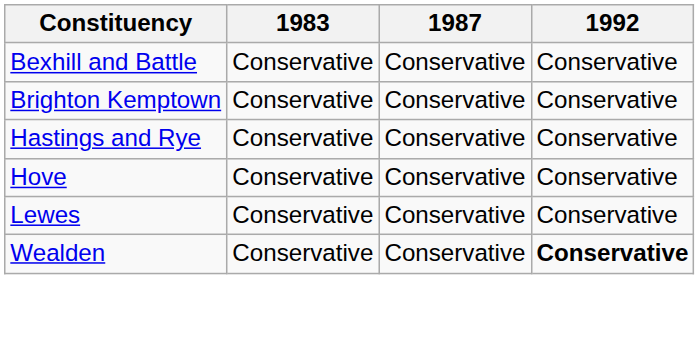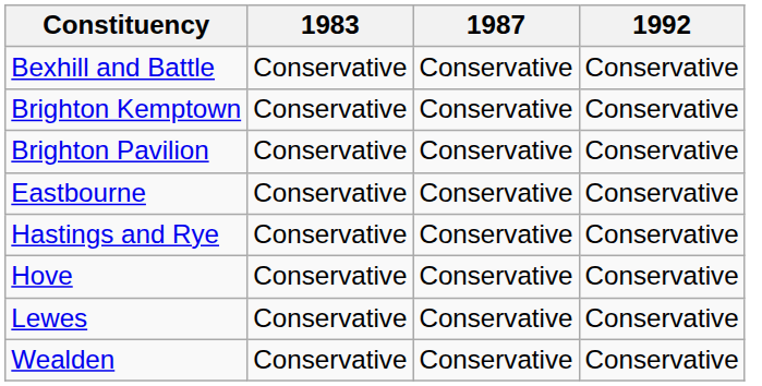 <table class="wikitable">
 <tr>
 <th>Constituency</th>
 <th>1983</th>
 <th>1987</th>
 <th>1992</th>
 </tr>
 <tr>
 <td><a href='#'>Bexhill and Battle</a></td>
 <td bgcolor=>Conservative</td>
 <td bgcolor=>Conservative</td>
 <td bgcolor=>Conservative</td>
 </tr>
 <tr>
 <td><a href='#'>Brighton Kemptown</a></td>
+<td bgcolor=>Conservative</td>
+<td bgcolor=>Conservative</td>
+<td bgcolor=>Conservative</td>
+</tr>
+<tr>
+<td><a href='#'>Brighton Pavilion</a></td>
+<td bgcolor=>Conservative</td>
+<td bgcolor=>Conservative</td>
+<td bgcolor=>Conservative</td>
+</tr>
+<tr>
+<td><a href='#'>Eastbourne</a></td>
 <td bgcolor=>Conservative</td>
 <td bgcolor=>Conservative</td>
 <td bgcolor=>Conservative</td>
 </tr>
 <tr>
 <td><a href='#'>Hastings and Rye</a></td>
 <td bgcolor=>Conservative</td>
 <td bgcolor=>Conservative</td>
 <td bgcolor=>Conservative</td>
 </tr>
 <tr>
 <td><a href='#'>Hove</a></td>
 <td bgcolor=>Conservative</td>
 <td bgcolor=>Conservative</td>
 <td bgcolor=>Conservative</td>
 </tr>
 <tr>
 <td><a href='#'>Lewes</a></td>
 <td bgcolor=>Conservative</td>
 <td bgcolor=>Conservative</td>
 <td bgcolor=>Conservative</td>
 </tr>
 <tr>
 <td><a href='#'>Wealden</a></td>
 <td bgcolor=>Conservative</td>
 <td bgcolor=>Conservative</td>
-<td bgcolor=><strong>Conservative</strong></td>
+<td bgcolor=>Conservative</td>
 </tr>
 </table>
